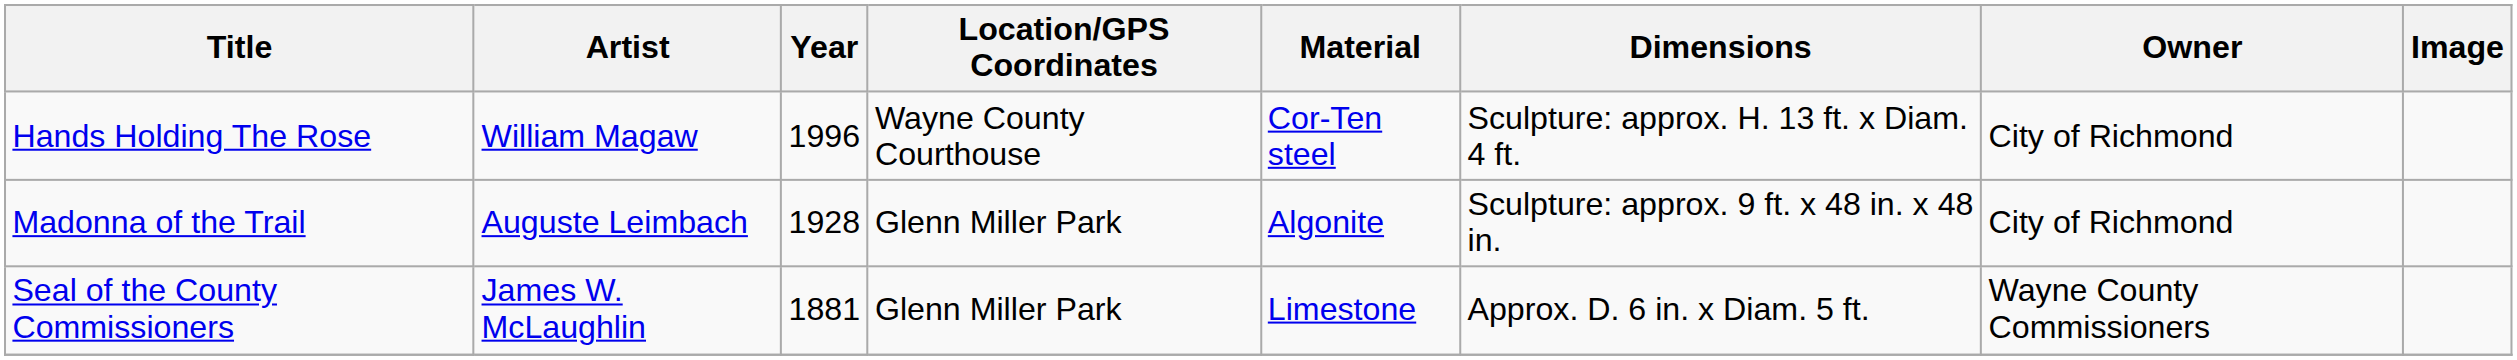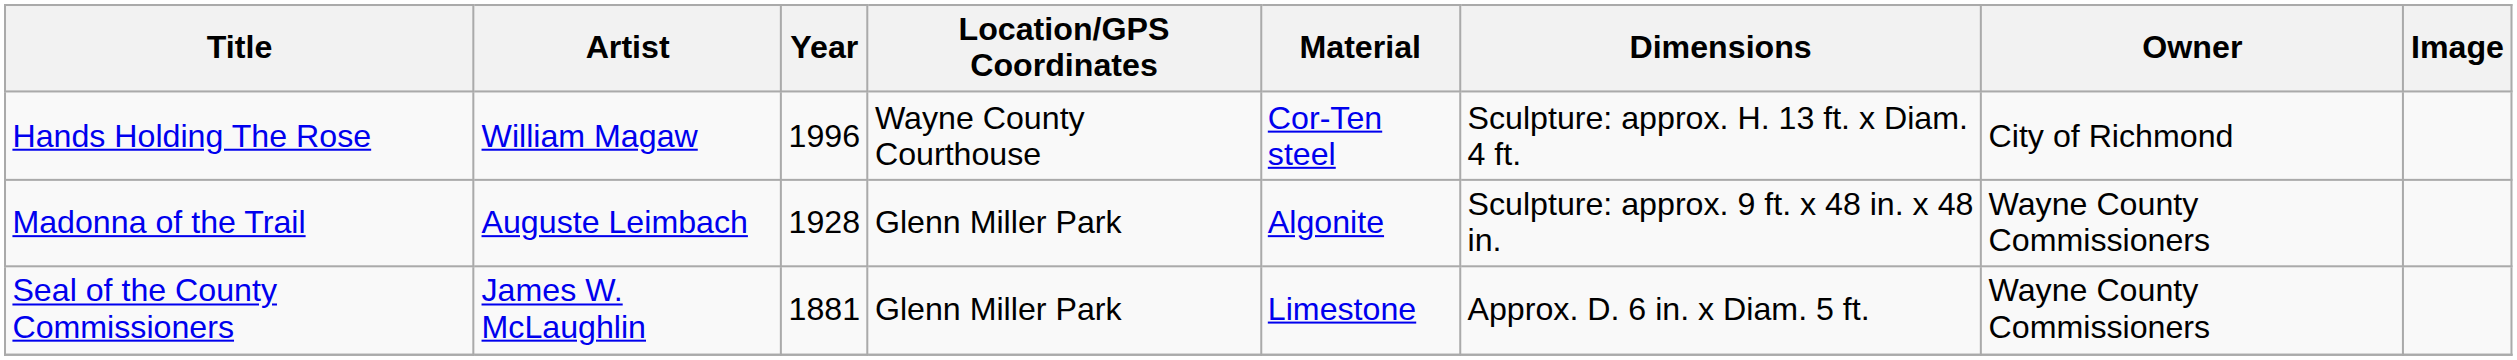 <table class="wikitable sortable">
 <tr>
 <th>Title</th>
 <th>Artist</th>
 <th>Year</th>
 <th>Location/GPS Coordinates</th>
 <th>Material</th>
 <th>Dimensions</th>
 <th>Owner</th>
 <th>Image</th>
 </tr>
 <tr>
 <td><a href='#'>Hands Holding The Rose</a></td>
 <td><a href='#'>William Magaw</a></td>
 <td>1996</td>
 <td>Wayne County Courthouse </td>
 <td><a href='#'>Cor-Ten steel</a></td>
 <td>Sculpture: approx. H. 13 ft. x Diam. 4 ft.</td>
 <td>City of Richmond</td>
 <td></td>
 </tr>
 <tr>
 <td><a href='#'>Madonna of the Trail</a></td>
 <td><a href='#'>Auguste Leimbach</a></td>
 <td>1928</td>
 <td>Glenn Miller Park</td>
 <td><a href='#'>Algonite</a></td>
 <td>Sculpture: approx. 9 ft. x 48 in. x 48 in.</td>
-<td>City of Richmond</td>
+<td>Wayne County Commissioners</td>
 <td></td>
 </tr>
 <tr>
 <td><a href='#'>Seal of the County Commissioners</a></td>
 <td><a href='#'>James W. McLaughlin</a></td>
 <td>1881</td>
 <td>Glenn Miller Park</td>
 <td><a href='#'>Limestone</a></td>
 <td>Approx. D. 6 in. x Diam. 5 ft.</td>
 <td>Wayne County Commissioners</td>
 <td></td>
 </tr>
 <tr>
 </tr>
 </table>
